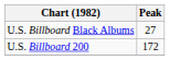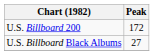 <table class="wikitable">
 <tr>
 <th>Chart (1982)</th>
 <th>Peak<br></th>
 </tr>
 <tr>
+<td>U.S. <a href='#'><em>Billboard</em> 200</a></td>
+<td align="center">172</td>
+</tr>
+<tr>
 <td>U.S. <em>Billboard</em> <a href='#'>Black Albums</a></td>
 <td align="center">27</td>
 </tr>
 <tr>
-<td>U.S. <a href='#'><em>Billboard</em> 200</a></td>
-<td align="center">172</td>
-</tr>
-<tr>
 </tr>
 </table>
